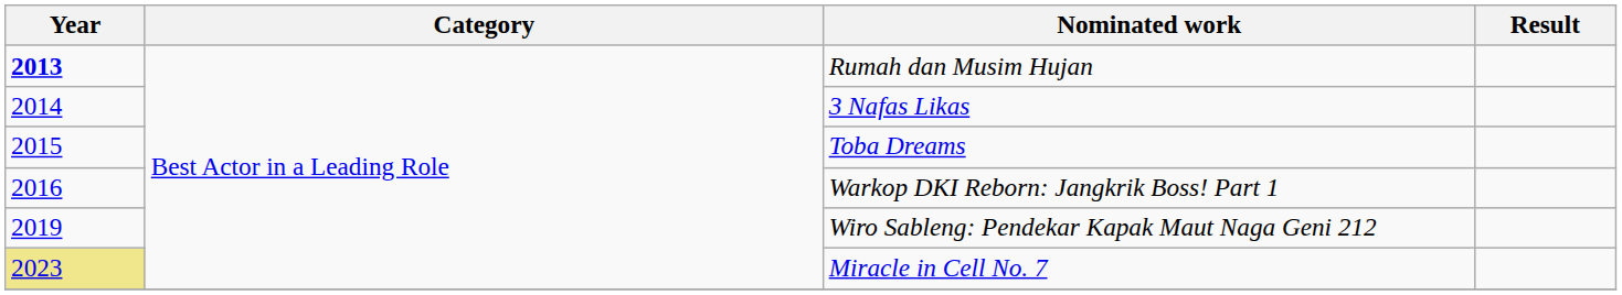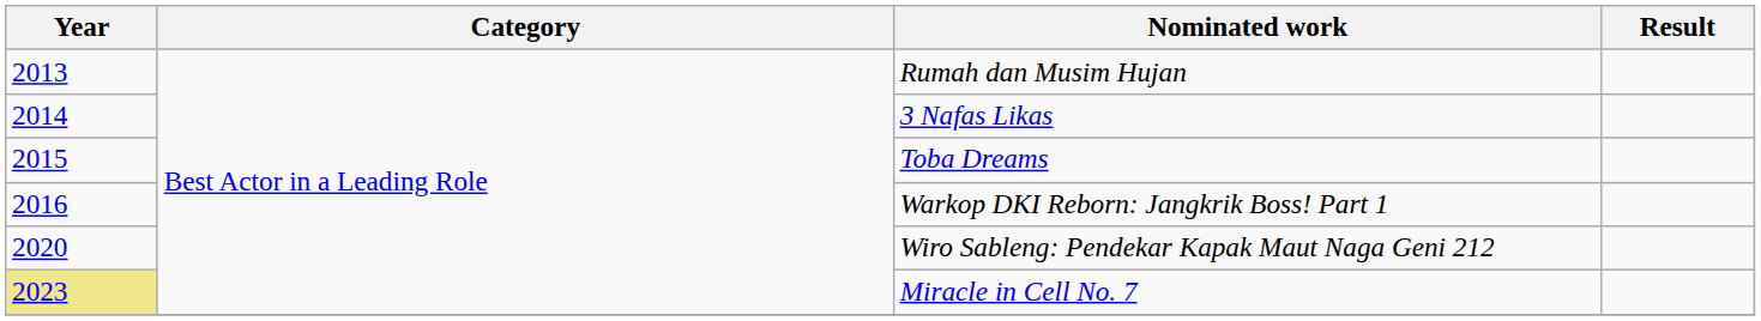 <table class="wikitable">
 <tr>
 <th scope="col" style="width:5em;">Year</th>
 <th scope="col" style="width:26em;">Category</th>
 <th scope="col" style="width:25em;">Nominated work</th>
 <th scope="col" style="width:5em;">Result</th>
 </tr>
 <tr>
-<td><strong><a href='#'>2013</a></strong></td>
+<td><a href='#'>2013</a></td>
 <td rowspan= "6"><a href='#'>Best Actor in a Leading Role</a></td>
 <td><em>Rumah dan Musim Hujan</em></td>
 <td></td>
 </tr>
 <tr>
 <td><a href='#'>2014</a></td>
 <td><em><a href='#'>3 Nafas Likas</a></em></td>
 <td></td>
 </tr>
 <tr>
 <td><a href='#'>2015</a></td>
 <td><em><a href='#'>Toba Dreams</a></em></td>
 <td></td>
 </tr>
 <tr>
 <td><a href='#'>2016</a></td>
 <td><em>Warkop DKI Reborn: Jangkrik Boss! Part 1</em></td>
 <td></td>
 </tr>
 <tr>
-<td><a href='#'>2019</a></td>
+<td><a href='#'>2020</a></td>
 <td><em>Wiro Sableng: Pendekar Kapak Maut Naga Geni 212</em></td>
 <td></td>
 </tr>
 <tr>
 <td style="background: khaki;"><a href='#'>2023</a></td>
 <td><em><a href='#'>Miracle in Cell No. 7</a></em></td>
 <td></td>
 </tr>
 <tr>
 </tr>
 </table>
